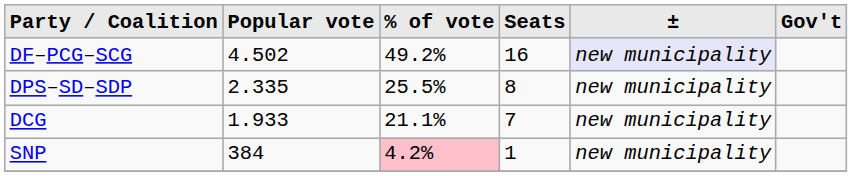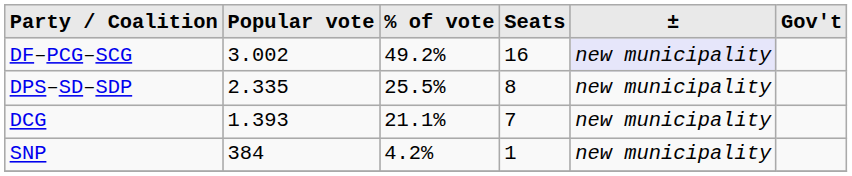 <table class="wikitable">
 <tr>
 <th style="background-color:#E9E9E9">Party / Coalition</th>
 <th style="background-color:#E9E9E9">Popular vote</th>
 <th style="background-color:#E9E9E9">% of vote</th>
 <th style="background-color:#E9E9E9">Seats</th>
 <th style="background-color:#E9E9E9">±</th>
 <th style="background-color:#E9E9E9">Gov't</th>
 </tr>
 <tr>
 <td align="left"><a href='#'>DF</a>–<a href='#'>PCG</a>–<a href='#'>SCG</a></td>
-<td>4.502</td>
+<td>3.002</td>
 <td>49.2%</td>
 <td>16</td>
 <td style="background: lavender;"><em>new municipality</em></td>
 <td></td>
 </tr>
 <tr>
 <td align="left"><a href='#'>DPS</a>–<a href='#'>SD</a>–<a href='#'>SDP</a></td>
 <td>2.335</td>
 <td>25.5%</td>
 <td>8</td>
 <td><em>new municipality</em></td>
 <td></td>
 </tr>
 <tr>
 <td align="left"><a href='#'>DCG</a></td>
-<td>1.933</td>
+<td>1.393</td>
 <td>21.1%</td>
 <td>7</td>
 <td><em>new municipality</em></td>
 <td></td>
 </tr>
 <tr>
 <td align="left"><a href='#'>SNP</a></td>
 <td>384</td>
-<td style="background: pink;">4.2%</td>
+<td>4.2%</td>
 <td>1</td>
 <td><em>new municipality</em></td>
 <td></td>
 </tr>
 <tr>
 </tr>
 </table>
